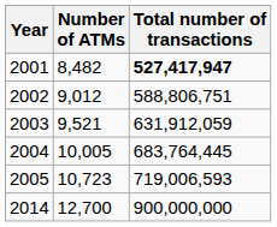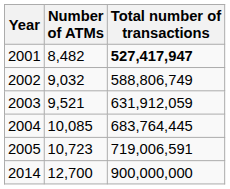 <table class="wikitable" style="font-size:95%">
 <tr>
 <th>Year</th>
 <th>Number<br>of ATMs</th>
 <th>Total number of<br>transactions</th>
 </tr>
 <tr>
 <td>2001</td>
 <td>8,482</td>
 <td><strong>527,417,947</strong></td>
 </tr>
 <tr>
 <td>2002</td>
-<td>9,012</td>
-<td>588,806,751</td>
+<td>9,032</td>
+<td>588,806,749</td>
 </tr>
 <tr>
 <td>2003</td>
 <td>9,521</td>
 <td>631,912,059</td>
 </tr>
 <tr>
 <td>2004</td>
-<td>10,005</td>
+<td>10,085</td>
 <td>683,764,445</td>
 </tr>
 <tr>
 <td>2005</td>
 <td>10,723</td>
-<td>719,006,593</td>
+<td>719,006,591</td>
 </tr>
 <tr>
 <td>2014</td>
 <td>12,700</td>
 <td>900,000,000</td>
 </tr>
 </table>
